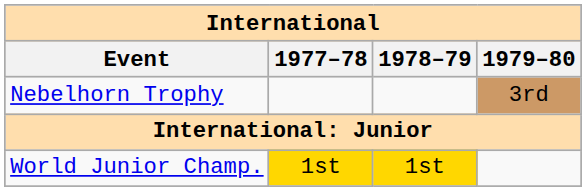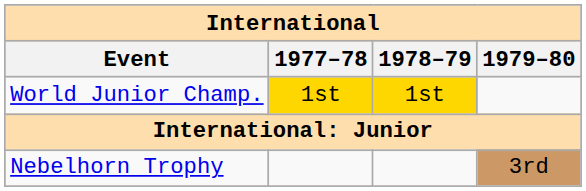 <table class="wikitable" style="text-align:center">
 <tr>
 <th style="background-color: #ffdead; " colspan=4 align=center>International</th>
 </tr>
 <tr>
 <th>Event</th>
 <th>1977–78</th>
 <th>1978–79</th>
 <th>1979–80</th>
 </tr>
 <tr>
+<td align=left><a href='#'>World Junior Champ.</a></td>
+<td bgcolor=gold>1st</td>
+<td bgcolor=gold>1st</td>
+<td></td>
+</tr>
+<tr>
+<th style="background-color: #ffdead; " colspan=4 align=center>International: Junior</th>
+</tr>
+<tr>
 <td align=left><a href='#'>Nebelhorn Trophy</a></td>
 <td></td>
 <td></td>
 <td bgcolor=cc9966>3rd</td>
 </tr>
-<tr>
-<th style="background-color: #ffdead; " colspan=4 align=center>International: Junior</th>
-</tr>
-<tr>
-<td align=left><a href='#'>World Junior Champ.</a></td>
-<td bgcolor=gold>1st</td>
-<td bgcolor=gold>1st</td>
-<td></td>
-</tr>
 </table>
